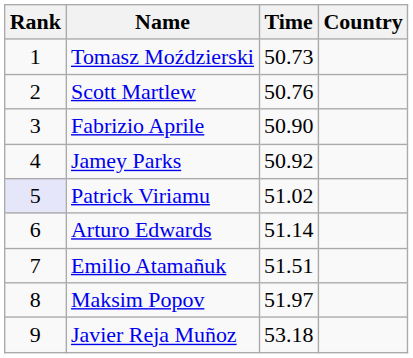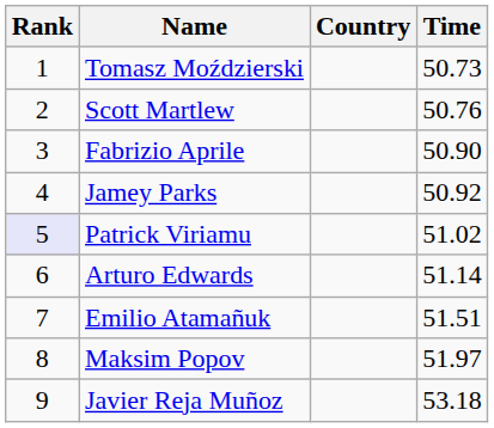 <table class="wikitable" style="text-align:center">
 <tr>
 <th>Rank</th>
 <th>Name</th>
+<th>Country</th>
 <th>Time</th>
-<th>Country</th>
 </tr>
 <tr>
 <td>1</td>
 <td align="left"><a href='#'>Tomasz Moździerski</a></td>
+<td align="left"></td>
 <td>50.73</td>
-<td align="left"></td>
 </tr>
 <tr>
 <td>2</td>
 <td align="left"><a href='#'>Scott Martlew</a></td>
+<td align="left"></td>
 <td>50.76</td>
-<td align="left"></td>
 </tr>
 <tr>
 <td>3</td>
 <td align="left"><a href='#'>Fabrizio Aprile</a></td>
+<td align="left"></td>
 <td>50.90</td>
-<td align="left"></td>
 </tr>
 <tr>
 <td>4</td>
 <td align="left"><a href='#'>Jamey Parks</a></td>
+<td align="left"></td>
 <td>50.92</td>
-<td align="left"></td>
 </tr>
 <tr>
 <td style="background: lavender;">5</td>
 <td align="left"><a href='#'>Patrick Viriamu</a></td>
+<td align="left"></td>
 <td>51.02</td>
-<td align="left"></td>
 </tr>
 <tr>
 <td>6</td>
 <td align="left"><a href='#'>Arturo Edwards</a></td>
+<td align="left"></td>
 <td>51.14</td>
-<td align="left"></td>
 </tr>
 <tr>
 <td>7</td>
 <td align="left"><a href='#'>Emilio Atamañuk</a></td>
+<td align="left"></td>
 <td>51.51</td>
-<td align="left"></td>
 </tr>
 <tr>
 <td>8</td>
 <td align="left"><a href='#'>Maksim Popov</a></td>
+<td align="left"></td>
 <td>51.97</td>
-<td align="left"></td>
 </tr>
 <tr>
 <td>9</td>
 <td align="left"><a href='#'>Javier Reja Muñoz</a></td>
+<td align="left"></td>
 <td>53.18</td>
-<td align="left"></td>
 </tr>
 </table>
